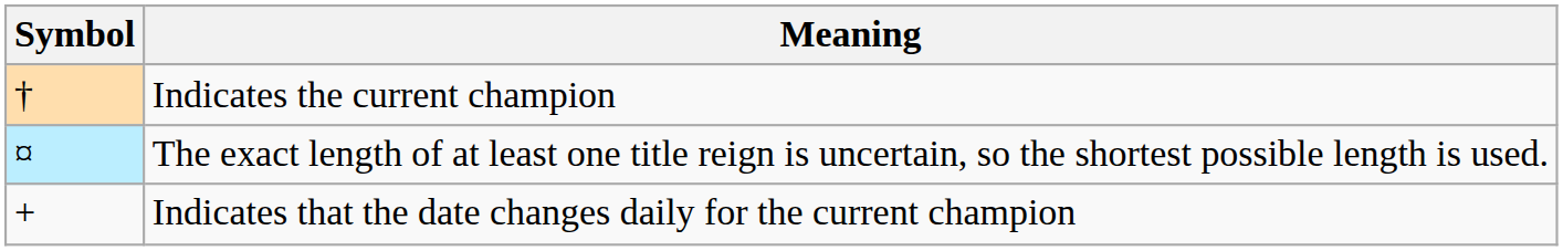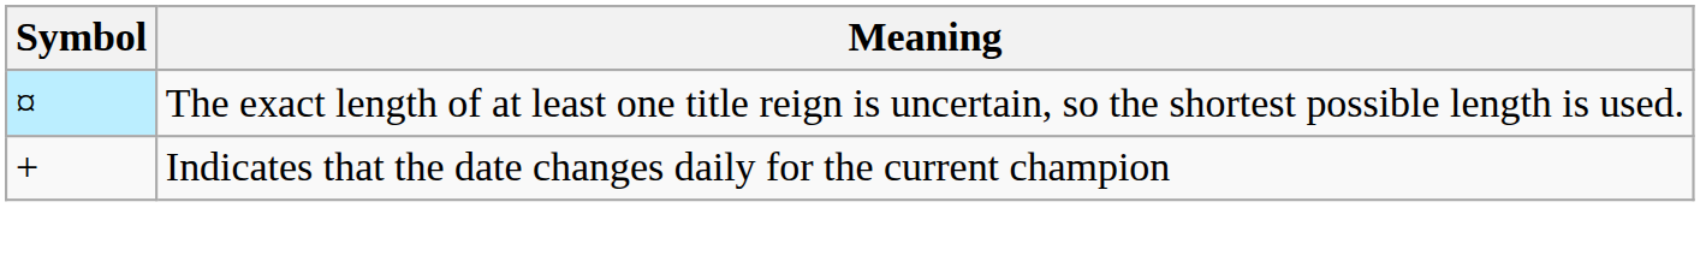 <table class="wikitable">
 <tr>
 <th>Symbol</th>
 <th>Meaning</th>
-</tr>
-<tr>
-<td style="background: #ffdead;">†</td>
-<td>Indicates the current champion</td>
 </tr>
 <tr>
 <td style="background-color:#bbeeff">¤</td>
 <td>The exact length of at least one title reign is uncertain, so the shortest possible length is used.</td>
 </tr>
 <tr>
 <td>+</td>
 <td>Indicates that the date changes daily for the current champion</td>
 </tr>
 </table>
